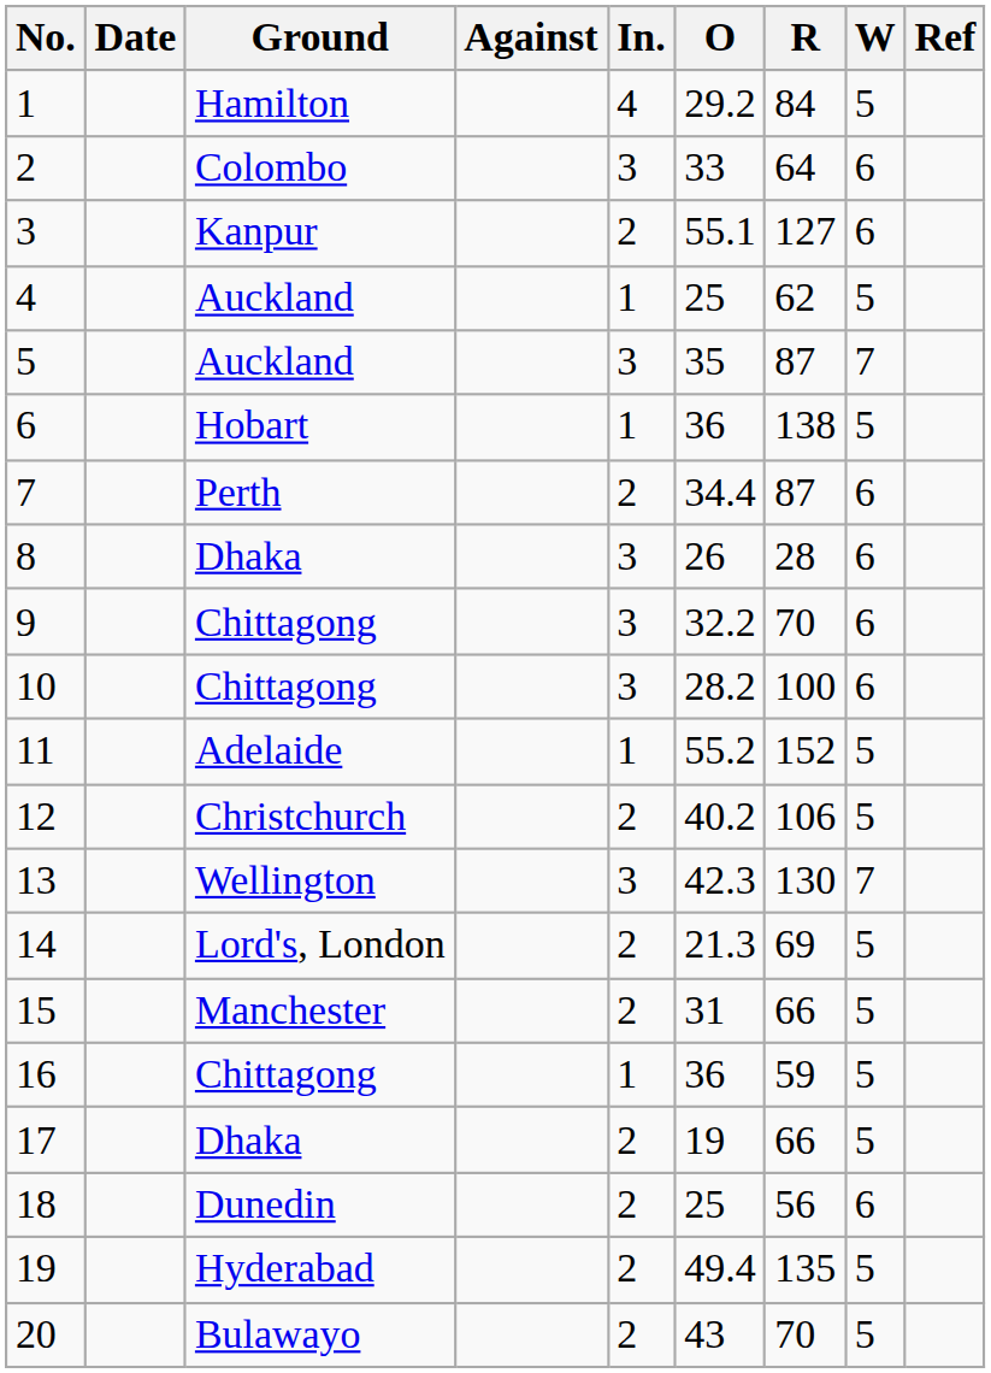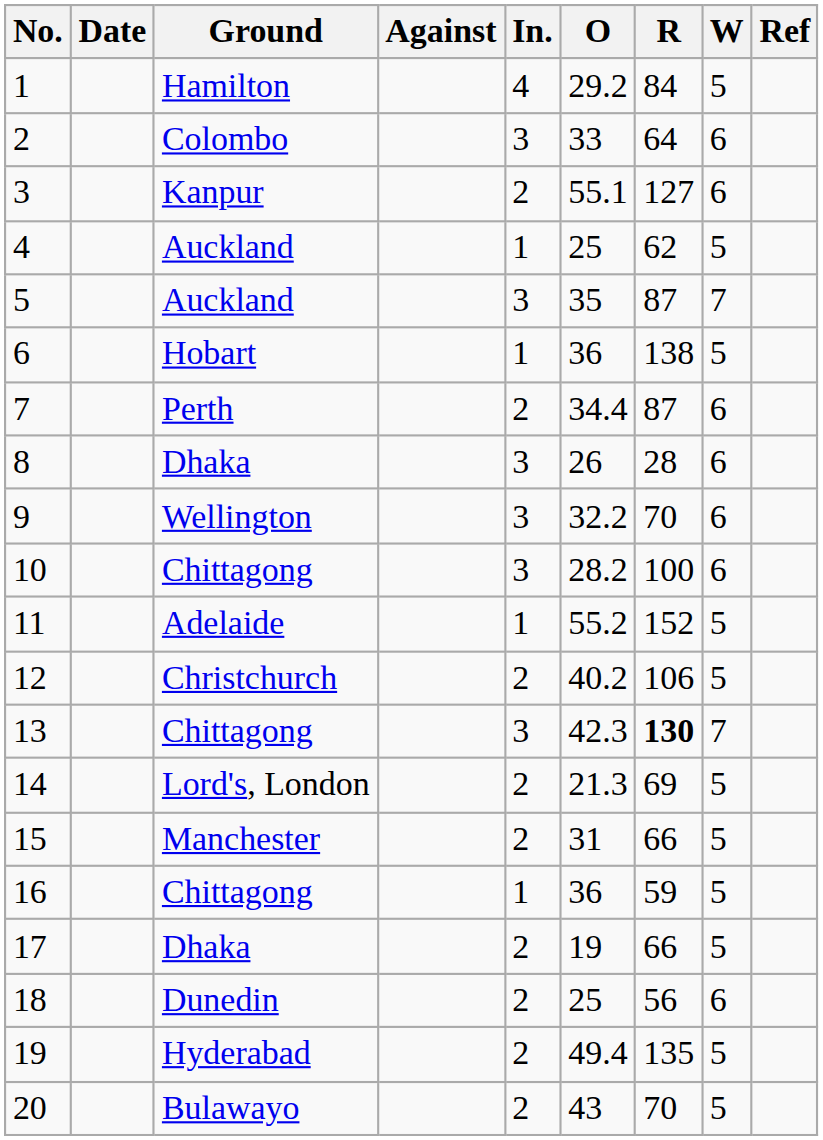 <table class="wikitable sortable">
 <tr>
 <th>No.</th>
 <th>Date</th>
 <th>Ground</th>
 <th>Against</th>
 <th>In.</th>
 <th>O</th>
 <th>R</th>
 <th>W</th>
 <th>Ref</th>
 </tr>
 <tr>
 <td>1</td>
 <td></td>
 <td><a href='#'>Hamilton</a></td>
 <td></td>
 <td>4</td>
 <td>29.2</td>
 <td>84</td>
 <td>5</td>
 <td></td>
 </tr>
 <tr>
 <td>2</td>
 <td></td>
 <td><a href='#'>Colombo</a></td>
 <td></td>
 <td>3</td>
 <td>33</td>
 <td>64</td>
 <td>6</td>
 <td></td>
 </tr>
 <tr>
 <td>3</td>
 <td></td>
 <td><a href='#'>Kanpur</a></td>
 <td></td>
 <td>2</td>
 <td>55.1</td>
 <td>127</td>
 <td>6</td>
 <td></td>
 </tr>
 <tr>
 <td>4</td>
 <td></td>
 <td><a href='#'>Auckland</a></td>
 <td></td>
 <td>1</td>
 <td>25</td>
 <td>62</td>
 <td>5</td>
 <td></td>
 </tr>
 <tr>
 <td>5</td>
 <td></td>
 <td><a href='#'>Auckland</a></td>
 <td></td>
 <td>3</td>
 <td>35</td>
 <td>87</td>
 <td>7</td>
 <td></td>
 </tr>
 <tr>
 <td>6</td>
 <td></td>
 <td><a href='#'>Hobart</a></td>
 <td></td>
 <td>1</td>
 <td>36</td>
 <td>138</td>
 <td>5</td>
 <td></td>
 </tr>
 <tr>
 <td>7</td>
 <td></td>
 <td><a href='#'>Perth</a></td>
 <td></td>
 <td>2</td>
 <td>34.4</td>
 <td>87</td>
 <td>6</td>
 <td></td>
 </tr>
 <tr>
 <td>8</td>
 <td></td>
 <td><a href='#'>Dhaka</a></td>
 <td></td>
 <td>3</td>
 <td>26</td>
 <td>28</td>
 <td>6</td>
 <td></td>
 </tr>
 <tr>
 <td>9</td>
 <td></td>
-<td><a href='#'>Chittagong</a></td>
+<td><a href='#'>Wellington</a></td>
 <td></td>
 <td>3</td>
 <td>32.2</td>
 <td>70</td>
 <td>6</td>
 <td></td>
 </tr>
 <tr>
 <td>10</td>
 <td></td>
 <td><a href='#'>Chittagong</a></td>
 <td></td>
 <td>3</td>
 <td>28.2</td>
 <td>100</td>
 <td>6</td>
 <td></td>
 </tr>
 <tr>
 <td>11</td>
 <td></td>
 <td><a href='#'>Adelaide</a></td>
 <td></td>
 <td>1</td>
 <td>55.2</td>
 <td>152</td>
 <td>5</td>
 <td></td>
 </tr>
 <tr>
 <td>12</td>
 <td></td>
 <td><a href='#'>Christchurch</a></td>
 <td></td>
 <td>2</td>
 <td>40.2</td>
 <td>106</td>
 <td>5</td>
 <td></td>
 </tr>
 <tr>
 <td>13</td>
 <td></td>
-<td><a href='#'>Wellington</a></td>
+<td><a href='#'>Chittagong</a></td>
 <td></td>
 <td>3</td>
 <td>42.3</td>
-<td>130</td>
+<td><strong>130</strong></td>
 <td>7</td>
 <td></td>
 </tr>
 <tr>
 <td>14</td>
 <td></td>
 <td><a href='#'>Lord's</a>, London</td>
 <td></td>
 <td>2</td>
 <td>21.3</td>
 <td>69</td>
 <td>5</td>
 <td></td>
 </tr>
 <tr>
 <td>15</td>
 <td></td>
 <td><a href='#'>Manchester</a></td>
 <td></td>
 <td>2</td>
 <td>31</td>
 <td>66</td>
 <td>5</td>
 <td></td>
 </tr>
 <tr>
 <td>16</td>
 <td></td>
 <td><a href='#'>Chittagong</a></td>
 <td></td>
 <td>1</td>
 <td>36</td>
 <td>59</td>
 <td>5</td>
 <td></td>
 </tr>
 <tr>
 <td>17</td>
 <td></td>
 <td><a href='#'>Dhaka</a></td>
 <td></td>
 <td>2</td>
 <td>19</td>
 <td>66</td>
 <td>5</td>
 <td></td>
 </tr>
 <tr>
 <td>18</td>
 <td></td>
 <td><a href='#'>Dunedin</a></td>
 <td></td>
 <td>2</td>
 <td>25</td>
 <td>56</td>
 <td>6</td>
 <td></td>
 </tr>
 <tr>
 <td>19</td>
 <td></td>
 <td><a href='#'>Hyderabad</a></td>
 <td></td>
 <td>2</td>
 <td>49.4</td>
 <td>135</td>
 <td>5</td>
 <td></td>
 </tr>
 <tr>
 <td>20</td>
 <td></td>
 <td><a href='#'>Bulawayo</a></td>
 <td></td>
 <td>2</td>
 <td>43</td>
 <td>70</td>
 <td>5</td>
 <td></td>
 </tr>
 </table>
